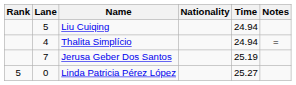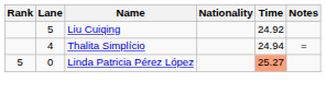 <table class="wikitable sortable" style="text-align:center">
 <tr>
 <th>Rank</th>
 <th>Lane</th>
 <th>Name</th>
 <th>Nationality</th>
 <th>Time</th>
 <th>Notes</th>
 </tr>
 <tr>
 <td></td>
 <td>5</td>
 <td align="left"><a href='#'>Liu Cuiqing</a></td>
 <td align="left"></td>
-<td>24.94</td>
+<td>24.92</td>
 <td></td>
 </tr>
 <tr>
 <td></td>
 <td>4</td>
 <td align="left"><a href='#'>Thalita Simplício</a></td>
 <td align="left"></td>
 <td>24.94</td>
 <td>=</td>
 </tr>
 <tr>
-<td></td>
-<td>7</td>
-<td align="left"><a href='#'>Jerusa Geber Dos Santos</a></td>
-<td align="left"></td>
-<td>25.19</td>
-<td></td>
-</tr>
-<tr>
 <td>5</td>
 <td>0</td>
 <td align="left"><a href='#'>Linda Patricia Pérez López</a></td>
 <td align="left"></td>
-<td>25.27</td>
+<td style="background: lightsalmon;">25.27</td>
 <td></td>
 </tr>
 </table>
